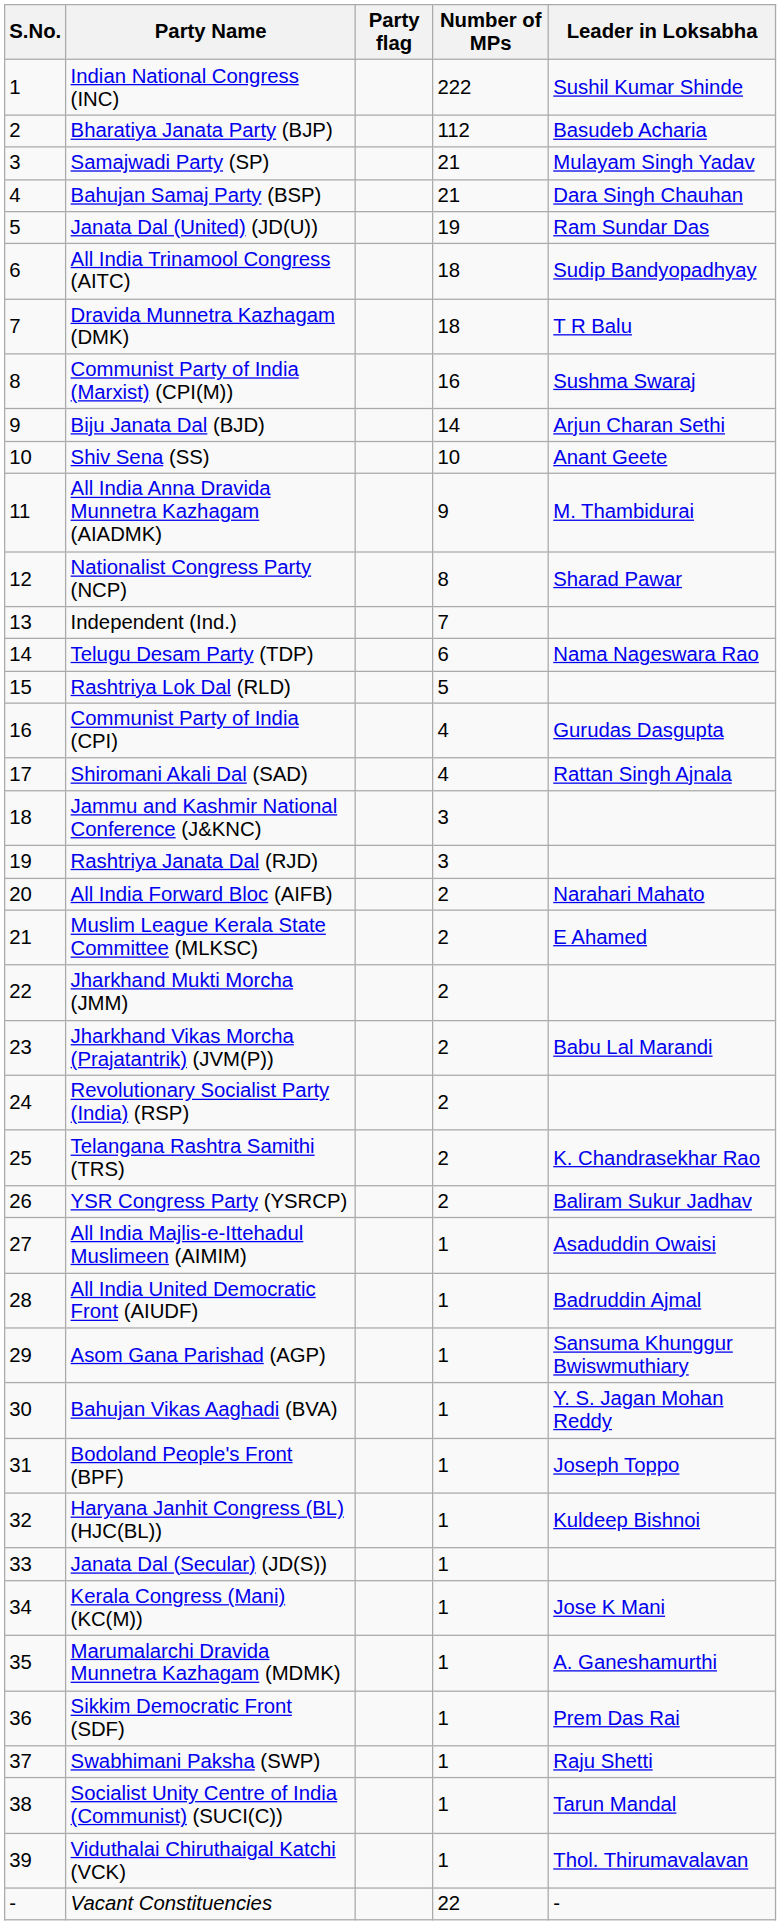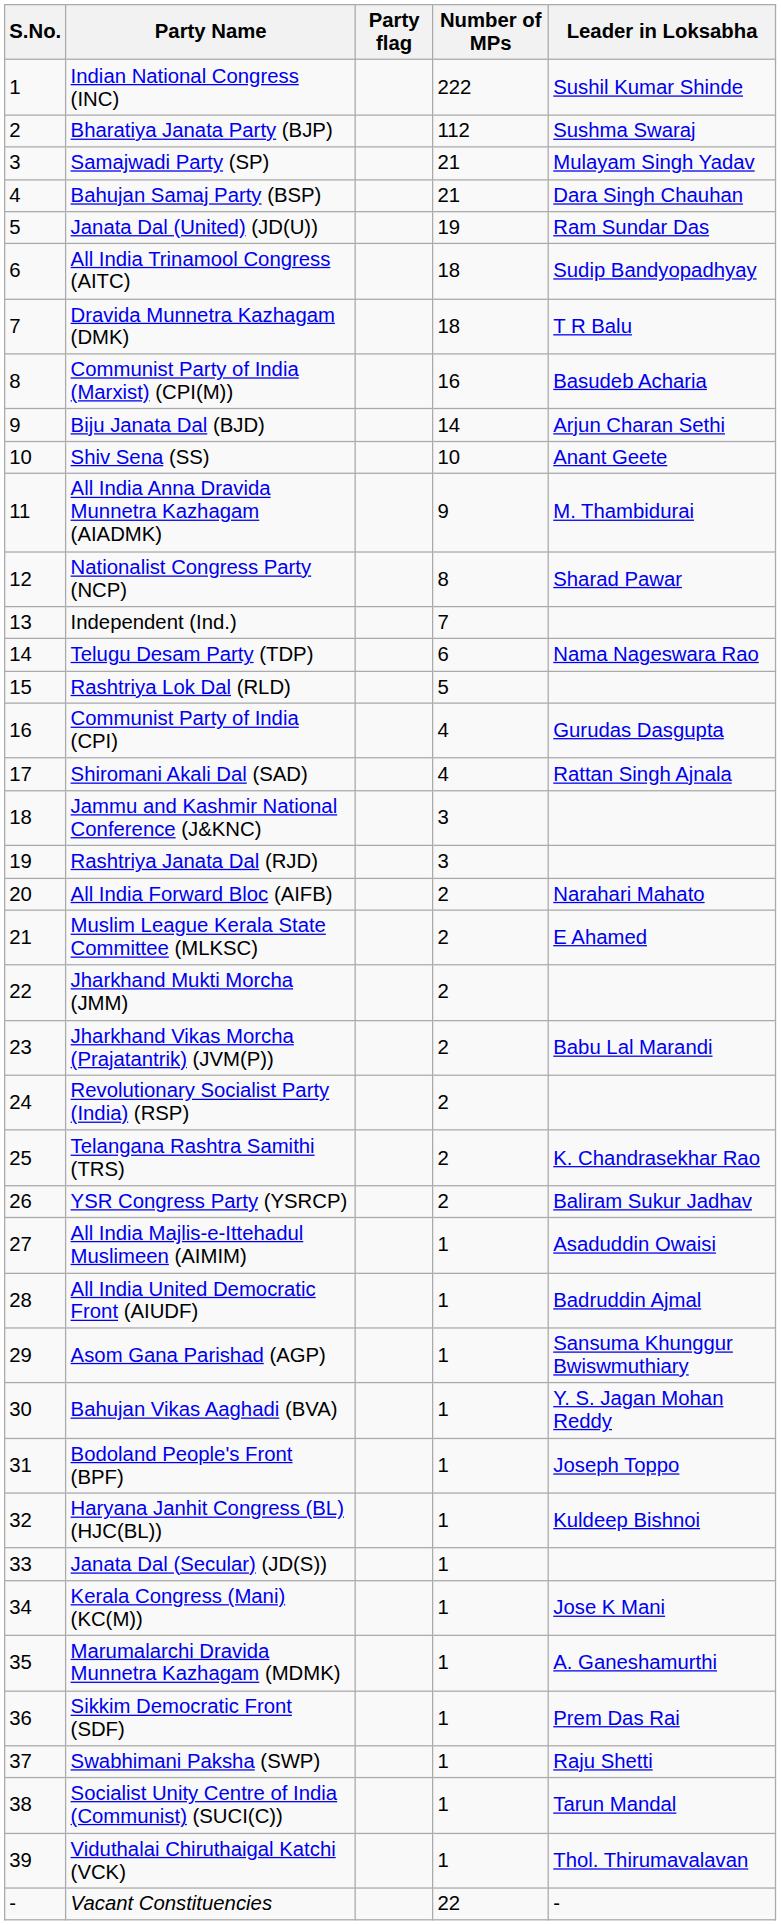 <table class="wikitable sortable">
 <tr>
 <th>S.No.</th>
 <th>Party Name</th>
 <th>Party flag</th>
 <th>Number of MPs</th>
 <th>Leader in Loksabha</th>
 </tr>
 <tr>
 <td>1</td>
 <td><a href='#'>Indian National Congress</a> (INC)</td>
 <td></td>
 <td>222</td>
 <td><a href='#'>Sushil Kumar Shinde</a></td>
 </tr>
 <tr>
 <td>2</td>
 <td><a href='#'>Bharatiya Janata Party</a> (BJP)</td>
 <td></td>
 <td>112</td>
-<td><a href='#'>Basudeb Acharia</a></td>
+<td><a href='#'>Sushma Swaraj</a></td>
 </tr>
 <tr>
 <td>3</td>
 <td><a href='#'>Samajwadi Party</a> (SP)</td>
 <td></td>
 <td>21</td>
 <td><a href='#'>Mulayam Singh Yadav</a></td>
 </tr>
 <tr>
 <td>4</td>
 <td><a href='#'>Bahujan Samaj Party</a> (BSP)</td>
 <td></td>
 <td>21</td>
 <td><a href='#'>Dara Singh Chauhan</a></td>
 </tr>
 <tr>
 <td>5</td>
 <td><a href='#'>Janata Dal (United)</a> (JD(U))</td>
 <td></td>
 <td>19</td>
 <td><a href='#'>Ram Sundar Das</a></td>
 </tr>
 <tr>
 <td>6</td>
 <td><a href='#'>All India Trinamool Congress</a> (AITC)</td>
 <td></td>
 <td>18</td>
 <td><a href='#'>Sudip Bandyopadhyay</a></td>
 </tr>
 <tr>
 <td>7</td>
 <td><a href='#'>Dravida Munnetra Kazhagam</a> (DMK)</td>
 <td></td>
 <td>18</td>
 <td><a href='#'>T R Balu</a></td>
 </tr>
 <tr>
 <td>8</td>
 <td><a href='#'>Communist Party of India (Marxist)</a> (CPI(M))</td>
 <td></td>
 <td>16</td>
-<td><a href='#'>Sushma Swaraj</a></td>
+<td><a href='#'>Basudeb Acharia</a></td>
 </tr>
 <tr>
 <td>9</td>
 <td><a href='#'>Biju Janata Dal</a> (BJD)</td>
 <td></td>
 <td>14</td>
 <td><a href='#'>Arjun Charan Sethi</a></td>
 </tr>
 <tr>
 <td>10</td>
 <td><a href='#'>Shiv Sena</a> (SS)</td>
 <td></td>
 <td>10</td>
 <td><a href='#'>Anant Geete</a></td>
 </tr>
 <tr>
 <td>11</td>
 <td><a href='#'>All India Anna Dravida Munnetra Kazhagam</a> (AIADMK)</td>
 <td></td>
 <td>9</td>
 <td><a href='#'>M. Thambidurai</a></td>
 </tr>
 <tr>
 <td>12</td>
 <td><a href='#'>Nationalist Congress Party</a> (NCP)</td>
 <td></td>
 <td>8</td>
 <td><a href='#'>Sharad Pawar</a></td>
 </tr>
 <tr>
 <td>13</td>
 <td>Independent (Ind.)</td>
 <td></td>
 <td>7</td>
 <td></td>
 </tr>
 <tr>
 <td>14</td>
 <td><a href='#'>Telugu Desam Party</a> (TDP)</td>
 <td></td>
 <td>6</td>
 <td><a href='#'>Nama Nageswara Rao</a></td>
 </tr>
 <tr>
 <td>15</td>
 <td><a href='#'>Rashtriya Lok Dal</a> (RLD)</td>
 <td></td>
 <td>5</td>
 <td></td>
 </tr>
 <tr>
 <td>16</td>
 <td><a href='#'>Communist Party of India</a> (CPI)</td>
 <td></td>
 <td>4</td>
 <td><a href='#'>Gurudas Dasgupta</a></td>
 </tr>
 <tr>
 <td>17</td>
 <td><a href='#'>Shiromani Akali Dal</a> (SAD)</td>
 <td></td>
 <td>4</td>
 <td><a href='#'>Rattan Singh Ajnala</a></td>
 </tr>
 <tr>
 <td>18</td>
 <td><a href='#'>Jammu and Kashmir National Conference</a> (J&KNC)</td>
 <td></td>
 <td>3</td>
 <td></td>
 </tr>
 <tr>
 <td>19</td>
 <td><a href='#'>Rashtriya Janata Dal</a> (RJD)</td>
 <td></td>
 <td>3</td>
 <td></td>
 </tr>
 <tr>
 <td>20</td>
 <td><a href='#'>All India Forward Bloc</a> (AIFB)</td>
 <td></td>
 <td>2</td>
 <td><a href='#'>Narahari Mahato</a></td>
 </tr>
 <tr>
 <td>21</td>
 <td><a href='#'>Muslim League Kerala State Committee</a> (MLKSC)</td>
 <td></td>
 <td>2</td>
 <td><a href='#'>E Ahamed</a></td>
 </tr>
 <tr>
 <td>22</td>
 <td><a href='#'>Jharkhand Mukti Morcha</a> (JMM)</td>
 <td></td>
 <td>2</td>
 <td></td>
 </tr>
 <tr>
 <td>23</td>
 <td><a href='#'>Jharkhand Vikas Morcha (Prajatantrik)</a> (JVM(P))</td>
 <td></td>
 <td>2</td>
 <td><a href='#'>Babu Lal Marandi</a></td>
 </tr>
 <tr>
 <td>24</td>
 <td><a href='#'>Revolutionary Socialist Party (India)</a> (RSP)</td>
 <td></td>
 <td>2</td>
 <td></td>
 </tr>
 <tr>
 <td>25</td>
 <td><a href='#'>Telangana Rashtra Samithi</a> (TRS)</td>
 <td></td>
 <td>2</td>
 <td><a href='#'>K. Chandrasekhar Rao</a></td>
 </tr>
 <tr>
 <td>26</td>
 <td><a href='#'>YSR Congress Party</a> (YSRCP)</td>
 <td></td>
 <td>2</td>
 <td><a href='#'>Baliram Sukur Jadhav</a></td>
 </tr>
 <tr>
 <td>27</td>
 <td><a href='#'>All India Majlis-e-Ittehadul Muslimeen</a> (AIMIM)</td>
 <td></td>
 <td>1</td>
 <td><a href='#'>Asaduddin Owaisi</a></td>
 </tr>
 <tr>
 <td>28</td>
 <td><a href='#'>All India United Democratic Front</a> (AIUDF)</td>
 <td></td>
 <td>1</td>
 <td><a href='#'>Badruddin Ajmal</a></td>
 </tr>
 <tr>
 <td>29</td>
 <td><a href='#'>Asom Gana Parishad</a> (AGP)</td>
 <td></td>
 <td>1</td>
 <td><a href='#'>Sansuma Khunggur Bwiswmuthiary</a></td>
 </tr>
 <tr>
 <td>30</td>
 <td><a href='#'>Bahujan Vikas Aaghadi</a> (BVA)</td>
 <td></td>
 <td>1</td>
 <td><a href='#'>Y. S. Jagan Mohan Reddy</a></td>
 </tr>
 <tr>
 <td>31</td>
 <td><a href='#'>Bodoland People's Front</a> (BPF)</td>
 <td></td>
 <td>1</td>
 <td><a href='#'>Joseph Toppo</a></td>
 </tr>
 <tr>
 <td>32</td>
 <td><a href='#'>Haryana Janhit Congress (BL)</a> (HJC(BL))</td>
 <td></td>
 <td>1</td>
 <td><a href='#'>Kuldeep Bishnoi</a></td>
 </tr>
 <tr>
 <td>33</td>
 <td><a href='#'>Janata Dal (Secular)</a> (JD(S))</td>
 <td></td>
 <td>1</td>
 <td></td>
 </tr>
 <tr>
 <td>34</td>
 <td><a href='#'>Kerala Congress (Mani)</a> (KC(M))</td>
 <td></td>
 <td>1</td>
 <td><a href='#'>Jose K Mani</a></td>
 </tr>
 <tr>
 <td>35</td>
 <td><a href='#'>Marumalarchi Dravida Munnetra Kazhagam</a> (MDMK)</td>
 <td></td>
 <td>1</td>
 <td><a href='#'>A. Ganeshamurthi</a></td>
 </tr>
 <tr>
 <td>36</td>
 <td><a href='#'>Sikkim Democratic Front</a> (SDF)</td>
 <td></td>
 <td>1</td>
 <td><a href='#'>Prem Das Rai</a></td>
 </tr>
 <tr>
 <td>37</td>
 <td><a href='#'>Swabhimani Paksha</a> (SWP)</td>
 <td></td>
 <td>1</td>
 <td><a href='#'>Raju Shetti</a></td>
 </tr>
 <tr>
 <td>38</td>
 <td><a href='#'>Socialist Unity Centre of India (Communist)</a> (SUCI(C))</td>
 <td></td>
 <td>1</td>
 <td><a href='#'>Tarun Mandal</a></td>
 </tr>
 <tr>
 <td>39</td>
 <td><a href='#'>Viduthalai Chiruthaigal Katchi</a> (VCK)</td>
 <td></td>
 <td>1</td>
 <td><a href='#'>Thol. Thirumavalavan</a></td>
 </tr>
 <tr>
 <td>-</td>
 <td><em>Vacant Constituencies</em></td>
 <td></td>
 <td>22</td>
 <td>-</td>
 </tr>
 </table>
